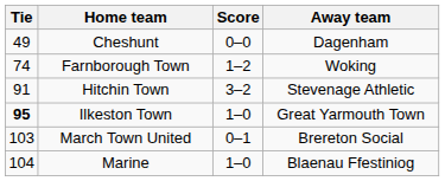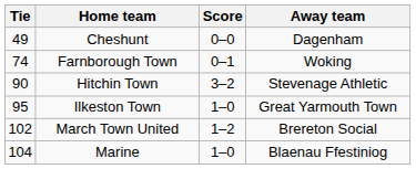 <table class="wikitable" style="text-align:center;">
 <tr>
 <th width=20>Tie</th>
 <th width=175>Home team</th>
 <th width=20>Score</th>
 <th width=175>Away team</th>
 </tr>
 <tr>
 <td>49</td>
 <td>Cheshunt</td>
 <td>0–0</td>
 <td>Dagenham</td>
 </tr>
 <tr>
 <td>74</td>
 <td>Farnborough Town</td>
-<td>1–2</td>
+<td>0–1</td>
 <td>Woking</td>
 </tr>
 <tr>
-<td>91</td>
+<td>90</td>
 <td>Hitchin Town</td>
 <td>3–2</td>
 <td>Stevenage Athletic</td>
 </tr>
 <tr>
-<td><strong>95</strong></td>
+<td>95</td>
 <td>Ilkeston Town</td>
 <td>1–0</td>
 <td>Great Yarmouth Town</td>
 </tr>
 <tr>
-<td>103</td>
+<td>102</td>
 <td>March Town United</td>
-<td>0–1</td>
+<td>1–2</td>
 <td>Brereton Social</td>
 </tr>
 <tr>
 <td>104</td>
 <td>Marine</td>
 <td>1–0</td>
 <td>Blaenau Ffestiniog</td>
 </tr>
 </table>
